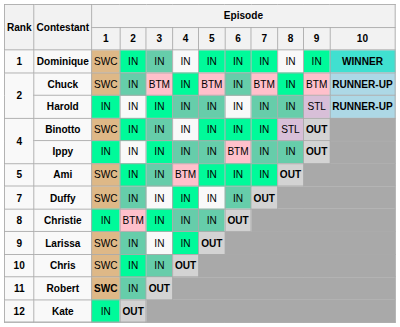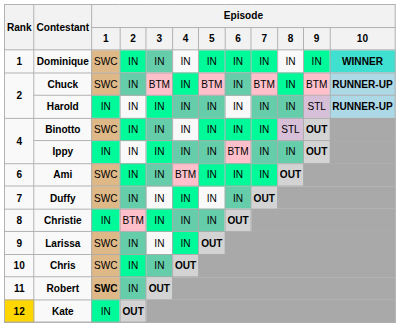 <table class="wikitable" style="text-align: center; font-size: 8.5pt; line-height:20px;">
 <tr>
 <th rowspan=2>Rank</th>
 <th rowspan=2>Contestant</th>
 <th colspan=10>Episode</th>
 </tr>
 <tr>
 <th>1</th>
 <th>2</th>
 <th>3</th>
 <th>4</th>
 <th>5</th>
 <th>6</th>
 <th>7</th>
 <th>8</th>
 <th>9</th>
 <th>10</th>
 </tr>
 <tr>
 <td><strong>1</strong></td>
 <td><strong>Dominique</strong></td>
 <td style="background:#DEB887;">SWC</td>
 <td style="background:#00FA9A;">IN</td>
 <td style="background:#66CDAA;">IN</td>
 <td>IN</td>
 <td style="background:#00FA9A;">IN</td>
 <td style="background:#00FA9A;">IN</td>
 <td style="background:#00FA9A;">IN</td>
 <td>IN</td>
 <td style="background:#00FA9A;">IN</td>
 <td style="background:turquoise"><strong>WINNER</strong></td>
 </tr>
 <tr>
 <td rowspan="2"><strong>2</strong></td>
 <td><strong>Chuck</strong></td>
 <td style="background:#DEB887;">SWC</td>
 <td style="background:#66CDAA;">IN</td>
 <td style="background:pink;">BTM</td>
 <td style="background:#00FA9A;">IN</td>
 <td style="background:pink;">BTM</td>
 <td style="background:#66CDAA;">IN</td>
 <td style="background:pink;">BTM</td>
 <td style="background:#00FA9A;">IN</td>
 <td style="background:pink;">BTM</td>
 <td style="background:lightblue"><strong>RUNNER-UP</strong></td>
 </tr>
 <tr>
 <td><strong>Harold</strong></td>
 <td style="background:#00FA9A;">IN</td>
 <td>IN</td>
 <td style="background:#00FA9A;">IN</td>
 <td style="background:#66CDAA;">IN</td>
 <td style="background:#66CDAA;">IN</td>
 <td>IN</td>
 <td style="background:#66CDAA;">IN</td>
 <td style="background:#66CDAA;">IN</td>
 <td style="background:#D8BFD8;">STL</td>
 <td style="background:lightblue"><strong>RUNNER-UP</strong></td>
 </tr>
 <tr>
 <td rowspan="2"><strong>4</strong></td>
 <td><strong>Binotto</strong></td>
 <td style="background:#DEB887;">SWC</td>
 <td style="background:#00FA9A;">IN</td>
 <td style="background:#66CDAA;">IN</td>
 <td>IN</td>
 <td style="background:#00FA9A;">IN</td>
 <td style="background:#00FA9A;">IN</td>
 <td style="background:#00FA9A;">IN</td>
 <td style="background:#D8BFD8;">STL</td>
 <td style="background:lightgray;"><strong>OUT</strong></td>
 <td colspan=9 style="background:darkgrey;"></td>
 </tr>
 <tr>
 <td><strong>Ippy</strong></td>
 <td style="background:#00FA9A;">IN</td>
 <td>IN</td>
 <td style="background:#00FA9A;">IN</td>
 <td style="background:#66CDAA;">IN</td>
 <td style="background:#66CDAA;">IN</td>
 <td style="background:pink;">BTM</td>
 <td style="background:#66CDAA;">IN</td>
 <td style="background:#66CDAA;">IN</td>
 <td style="background:lightgray;"><strong>OUT</strong></td>
 <td colspan=9 style="background:darkgrey;"></td>
 </tr>
 <tr>
-<td><strong>5</strong></td>
+<td><strong>6</strong></td>
 <td><strong>Ami</strong></td>
 <td style="background:#DEB887;">SWC</td>
 <td style="background:#00FA9A;">IN</td>
 <td style="background:#66CDAA;">IN</td>
 <td style="background:pink;">BTM</td>
 <td style="background:#00FA9A;">IN</td>
 <td style="background:#00FA9A;">IN</td>
 <td style="background:#00FA9A;">IN</td>
 <td style="background:lightgray;"><strong>OUT</strong></td>
 <td colspan=9 style="background:darkgrey;"></td>
 </tr>
 <tr>
 <td><strong>7</strong></td>
 <td><strong>Duffy</strong></td>
 <td style="background:#DEB887;">SWC</td>
 <td style="background:#66CDAA;">IN</td>
 <td>IN</td>
 <td style="background:#00FA9A;">IN</td>
 <td>IN</td>
 <td style="background:#66CDAA;">IN</td>
 <td style="background:lightgray;"><strong>OUT</strong></td>
 <td colspan=9 style="background:darkgrey;"></td>
 </tr>
 <tr>
 <td><strong>8</strong></td>
 <td><strong>Christie</strong></td>
 <td style="background:#00FA9A;">IN</td>
 <td style="background:pink;">BTM</td>
 <td style="background:#00FA9A;">IN</td>
 <td style="background:#66CDAA;">IN</td>
 <td style="background:#66CDAA;">IN</td>
 <td style="background:lightgray;"><strong>OUT</strong></td>
 <td colspan=9 style="background:darkgrey;"></td>
 </tr>
 <tr>
 <td><strong>9</strong></td>
 <td><strong>Larissa</strong></td>
 <td style="background:#DEB887;">SWC</td>
 <td style="background:#66CDAA;">IN</td>
 <td>IN</td>
 <td style="background:#00FA9A;">IN</td>
 <td style="background:lightgray;"><strong>OUT</strong></td>
 <td colspan=9 style="background:darkgrey;"></td>
 </tr>
 <tr>
 <td><strong>10</strong></td>
 <td><strong>Chris</strong></td>
 <td style="background:#DEB887;">SWC</td>
 <td style="background:#00FA9A;">IN</td>
 <td style="background:#66CDAA;">IN</td>
 <td style="background:lightgray;"><strong>OUT</strong></td>
 <td colspan=9 style="background:darkgrey;"></td>
 </tr>
 <tr>
 <td><strong>11</strong></td>
 <td><strong>Robert</strong></td>
 <td style="background:#DEB887;"><strong>SWC</strong></td>
 <td style="background:#66CDAA;">IN</td>
 <td style="background:lightgray;"><strong>OUT</strong></td>
 <td colspan=9 style="background:darkgrey;"></td>
 </tr>
 <tr>
-<td><strong>12</strong></td>
+<td style="background: gold;"><strong>12</strong></td>
 <td><strong>Kate</strong></td>
 <td style="background:#00FA9A;">IN</td>
 <td style="background:lightgray;"><strong>OUT</strong></td>
 <td colspan=9 style="background:darkgrey;"></td>
 </tr>
 <tr>
 </tr>
 </table>
